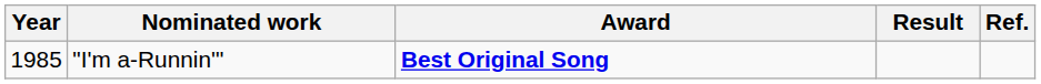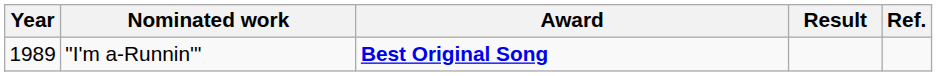 <table class="wikitable">
 <tr>
 <th>Year</th>
 <th width="220">Nominated work</th>
 <th width="325">Award</th>
 <th width="65">Result</th>
 <th>Ref.</th>
 </tr>
 <tr>
-<td align="center">1985</td>
+<td align="center">1989</td>
 <td>"I'm a-Runnin'"</td>
 <td><strong><a href='#'>Best Original Song</a></strong></td>
 <td></td>
 <td align="center"></td>
 </tr>
 </table>
